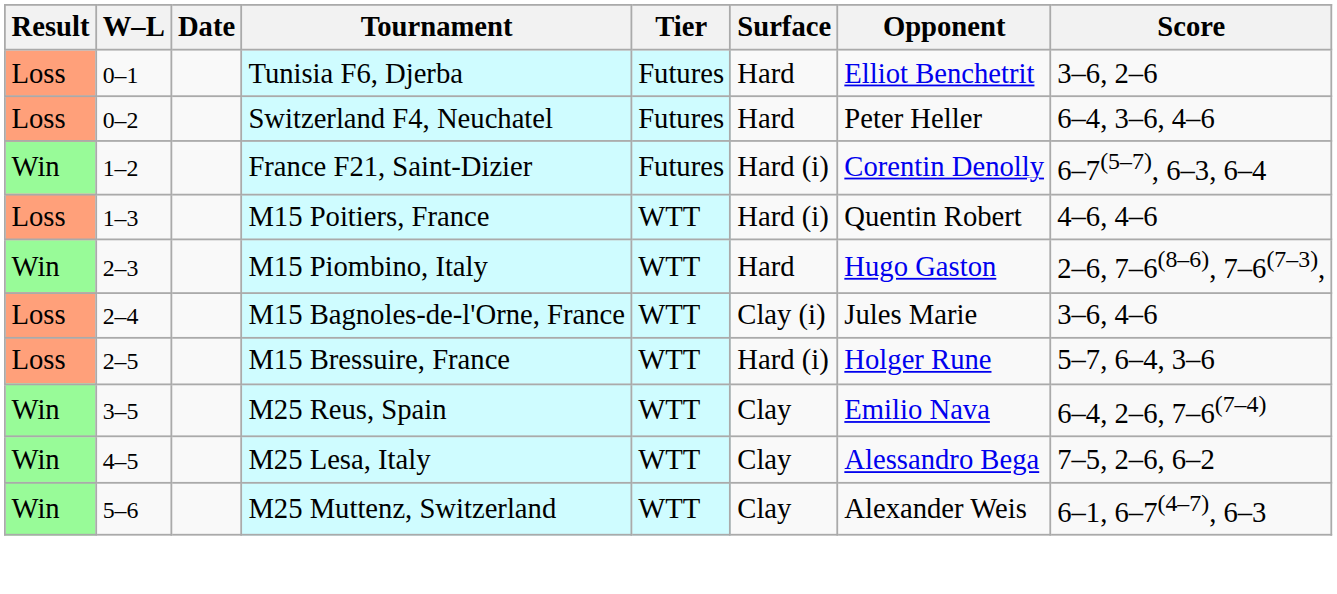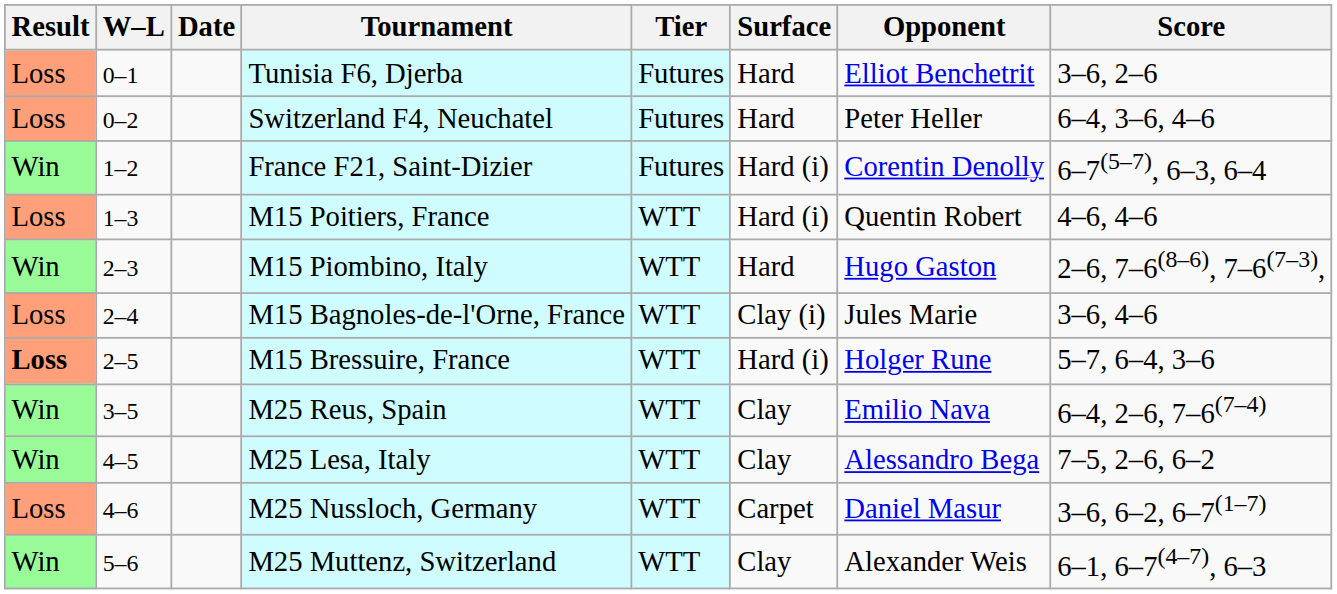 <table class="sortable wikitable">
 <tr>
 <th>Result</th>
 <th class="unsortable">W–L</th>
 <th>Date</th>
 <th>Tournament</th>
 <th>Tier</th>
 <th>Surface</th>
 <th>Opponent</th>
 <th class="unsortable">Score</th>
 </tr>
 <tr>
 <td bgcolor=FFA07A>Loss</td>
 <td><small>0–1</small></td>
 <td></td>
 <td style="background:#cffcff;">Tunisia F6, Djerba</td>
 <td style="background:#cffcff;">Futures</td>
 <td>Hard</td>
 <td> <a href='#'>Elliot Benchetrit</a></td>
 <td>3–6, 2–6</td>
 </tr>
 <tr>
 <td bgcolor=FFA07A>Loss</td>
 <td><small>0–2</small></td>
 <td></td>
 <td style="background:#cffcff;">Switzerland F4, Neuchatel</td>
 <td style="background:#cffcff;">Futures</td>
 <td>Hard</td>
 <td> Peter Heller</td>
 <td>6–4, 3–6, 4–6</td>
 </tr>
 <tr>
 <td bgcolor=98FB98>Win</td>
 <td><small>1–2</small></td>
 <td></td>
 <td style="background:#cffcff;">France F21, Saint-Dizier</td>
 <td style="background:#cffcff;">Futures</td>
 <td>Hard (i)</td>
 <td> <a href='#'>Corentin Denolly</a></td>
 <td>6–7<sup>(5–7)</sup>, 6–3, 6–4</td>
 </tr>
 <tr>
 <td bgcolor=FFA07A>Loss</td>
 <td><small>1–3</small></td>
 <td></td>
 <td style="background:#cffcff;">M15 Poitiers, France</td>
 <td style="background:#cffcff;">WTT</td>
 <td>Hard (i)</td>
 <td> Quentin Robert</td>
 <td>4–6, 4–6</td>
 </tr>
 <tr>
 <td bgcolor=98FB98>Win</td>
 <td><small>2–3</small></td>
 <td></td>
 <td style="background:#cffcff;">M15 Piombino, Italy</td>
 <td style="background:#cffcff;">WTT</td>
 <td>Hard</td>
 <td> <a href='#'>Hugo Gaston</a></td>
 <td>2–6, 7–6<sup>(8–6)</sup>, 7–6<sup>(7–3)</sup>,</td>
 </tr>
 <tr>
 <td bgcolor=FFA07A>Loss</td>
 <td><small>2–4</small></td>
 <td></td>
 <td style="background:#cffcff;">M15 Bagnoles-de-l'Orne, France</td>
 <td style="background:#cffcff;">WTT</td>
 <td>Clay (i)</td>
 <td> Jules Marie</td>
 <td>3–6, 4–6</td>
 </tr>
 <tr>
-<td bgcolor=FFA07A>Loss</td>
+<td bgcolor=FFA07A><strong>Loss</strong></td>
 <td><small>2–5</small></td>
 <td></td>
 <td style="background:#cffcff;">M15 Bressuire, France</td>
 <td style="background:#cffcff;">WTT</td>
 <td>Hard (i)</td>
 <td> <a href='#'>Holger Rune</a></td>
 <td>5–7, 6–4, 3–6</td>
 </tr>
 <tr>
 <td bgcolor=98FB98>Win</td>
 <td><small>3–5</small></td>
 <td></td>
 <td style="background:#cffcff;">M25 Reus, Spain</td>
 <td style="background:#cffcff;">WTT</td>
 <td>Clay</td>
 <td> <a href='#'>Emilio Nava</a></td>
 <td>6–4, 2–6, 7–6<sup>(7–4)</sup></td>
 </tr>
 <tr>
 <td bgcolor=98FB98>Win</td>
 <td><small>4–5</small></td>
 <td></td>
 <td style="background:#cffcff;">M25 Lesa, Italy</td>
 <td style="background:#cffcff;">WTT</td>
 <td>Clay</td>
 <td> <a href='#'>Alessandro Bega</a></td>
 <td>7–5, 2–6, 6–2</td>
 </tr>
 <tr>
+<td bgcolor=FFA07A>Loss</td>
+<td><small>4–6</small></td>
+<td></td>
+<td style="background:#cffcff;">M25 Nussloch, Germany</td>
+<td style="background:#cffcff;">WTT</td>
+<td>Carpet</td>
+<td> <a href='#'>Daniel Masur</a></td>
+<td>3–6, 6–2, 6–7<sup>(1–7)</sup></td>
+</tr>
+<tr>
 <td bgcolor=98FB98>Win</td>
 <td><small>5–6</small></td>
 <td></td>
 <td style="background:#cffcff;">M25 Muttenz, Switzerland</td>
 <td style="background:#cffcff;">WTT</td>
 <td>Clay</td>
 <td> Alexander Weis</td>
 <td>6–1, 6–7<sup>(4–7)</sup>, 6–3</td>
 </tr>
 </table>
